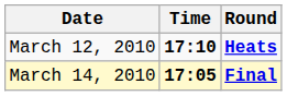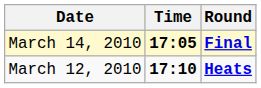 <table class="wikitable">
 <tr>
 <th>Date</th>
 <th>Time</th>
 <th>Round</th>
 </tr>
+<tr style=background:lemonchiffon>
+<td>March 14, 2010</td>
+<td><strong>17:05</strong></td>
+<td><strong><a href='#'>Final</a></strong></td>
+</tr>
 <tr>
 <td>March 12, 2010</td>
 <td><strong>17:10</strong></td>
 <td><strong><a href='#'>Heats</a></strong></td>
 </tr>
-<tr style=background:lemonchiffon>
-<td>March 14, 2010</td>
-<td><strong>17:05</strong></td>
-<td><strong><a href='#'>Final</a></strong></td>
-</tr>
 </table>
